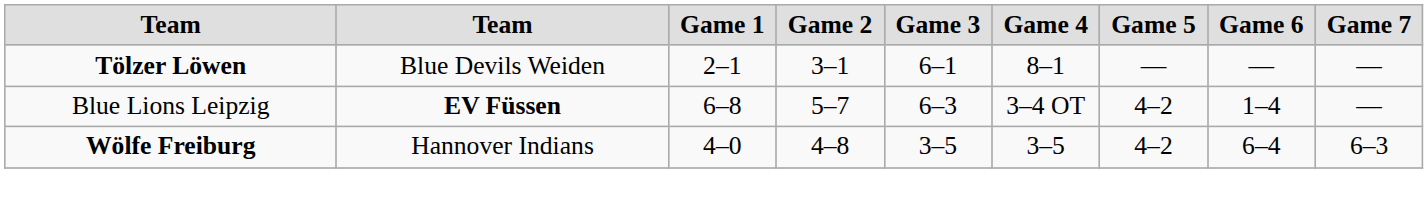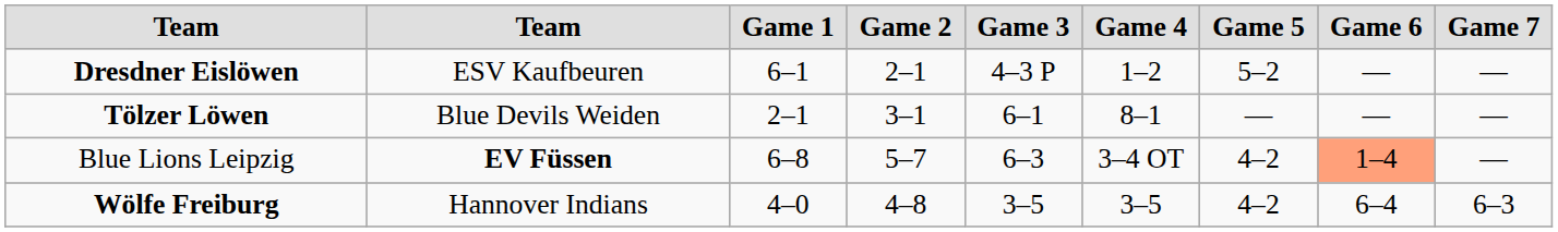 <table class="wikitable">
 <tr style="text-align:center; background:#dfdfdf;">
 <td style="width:200px; "><strong>Team</strong></td>
 <td style="width:200px; "><strong>Team</strong></td>
 <td style="width:60px; "><strong>Game 1</strong></td>
 <td style="width:60px; "><strong>Game 2</strong></td>
 <td style="width:60px; "><strong>Game 3</strong></td>
 <td style="width:60px; "><strong>Game 4</strong></td>
 <td style="width:60px; "><strong>Game 5</strong></td>
 <td style="width:60px; "><strong>Game 6</strong></td>
 <td style="width:60px; "><strong>Game 7</strong></td>
+</tr>
+<tr style="text-align:center;">
+<td><strong>Dresdner Eislöwen</strong></td>
+<td>ESV Kaufbeuren</td>
+<td>6–1</td>
+<td>2–1</td>
+<td>4–3 P</td>
+<td>1–2</td>
+<td>5–2</td>
+<td>—</td>
+<td>—</td>
 </tr>
 <tr style="text-align:center;">
 <td><strong>Tölzer Löwen</strong></td>
 <td>Blue Devils Weiden</td>
 <td>2–1</td>
 <td>3–1</td>
 <td>6–1</td>
 <td>8–1</td>
 <td>—</td>
 <td>—</td>
 <td>—</td>
 </tr>
 <tr style="text-align:center;">
 <td>Blue Lions Leipzig</td>
 <td><strong>EV Füssen</strong></td>
 <td>6–8</td>
 <td>5–7</td>
 <td>6–3</td>
 <td>3–4 OT</td>
 <td>4–2</td>
-<td>1–4</td>
+<td style="background: lightsalmon;">1–4</td>
 <td>—</td>
 </tr>
 <tr style="text-align:center;">
 <td><strong>Wölfe Freiburg</strong></td>
 <td>Hannover Indians</td>
 <td>4–0</td>
 <td>4–8</td>
 <td>3–5</td>
 <td>3–5</td>
 <td>4–2</td>
 <td>6–4</td>
 <td>6–3</td>
 </tr>
 </table>
